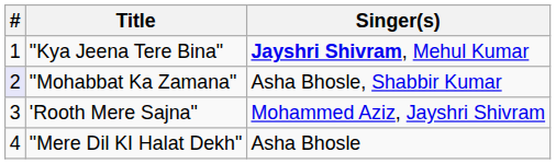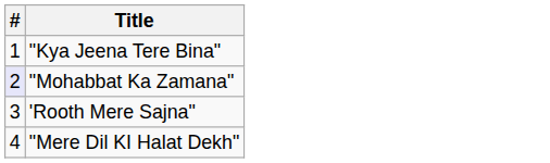 <table class="wikitable" style="font-size:95%;">
 <tr>
 <th>#</th>
 <th>Title</th>
-<th>Singer(s)</th>
 </tr>
 <tr>
 <td>1</td>
 <td>"Kya Jeena Tere Bina"</td>
-<td><strong><a href='#'>Jayshri Shivram</a></strong>, <a href='#'>Mehul Kumar</a></td>
 </tr>
 <tr>
 <td style="background: lavender;">2</td>
 <td>"Mohabbat Ka Zamana"</td>
-<td>Asha Bhosle, <a href='#'>Shabbir Kumar</a></td>
 </tr>
 <tr>
 <td>3</td>
 <td>'Rooth Mere Sajna"</td>
-<td><a href='#'>Mohammed Aziz</a>, <a href='#'>Jayshri Shivram</a></td>
 </tr>
 <tr>
 <td>4</td>
 <td>"Mere Dil KI Halat Dekh"</td>
-<td>Asha Bhosle</td>
 </tr>
 </table>
